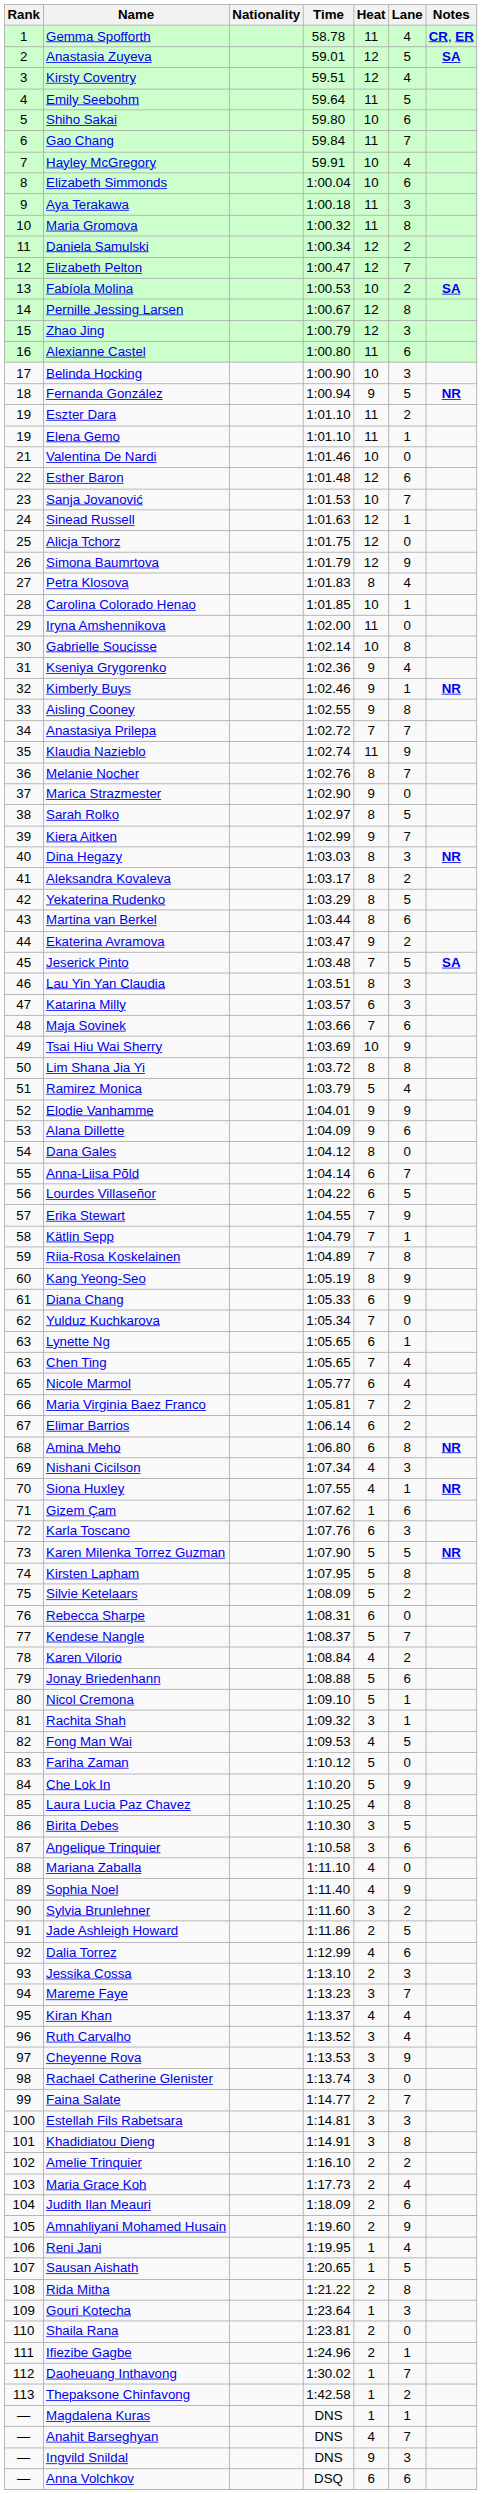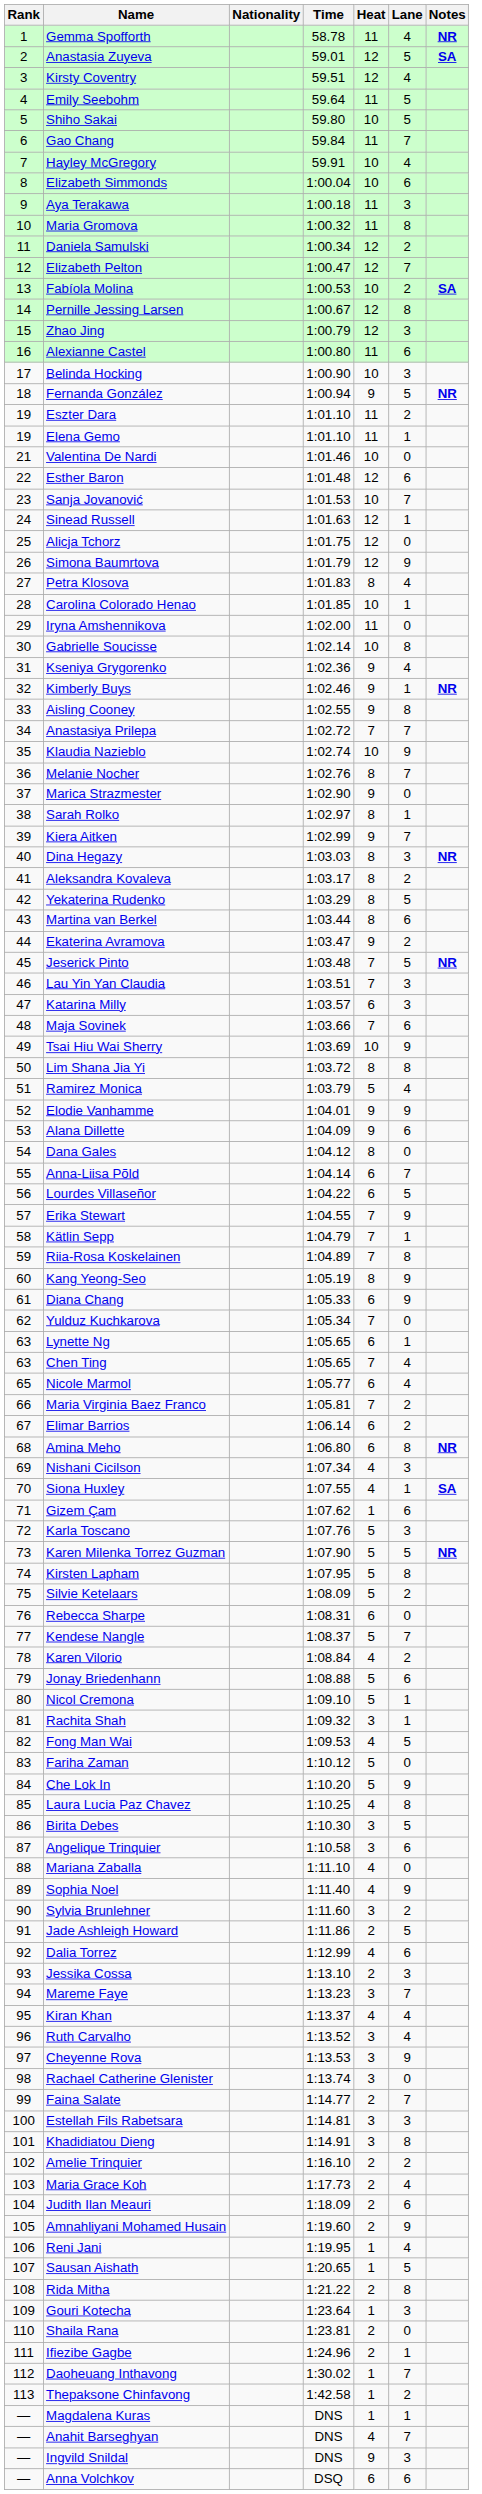 <table class="wikitable sortable" style="text-align:center">
 <tr>
 <th>Rank</th>
 <th>Name</th>
 <th>Nationality</th>
 <th>Time</th>
 <th>Heat</th>
 <th>Lane</th>
 <th>Notes</th>
 </tr>
 <tr bgcolor=ccffcc>
 <td>1</td>
 <td align=left><a href='#'>Gemma Spofforth</a></td>
 <td align=left></td>
 <td>58.78</td>
 <td>11</td>
 <td>4</td>
-<td><strong><a href='#'>CR</a></strong>, <strong><a href='#'>ER</a></strong></td>
+<td><strong><a href='#'>NR</a></strong></td>
 </tr>
 <tr bgcolor=ccffcc>
 <td>2</td>
 <td align=left><a href='#'>Anastasia Zuyeva</a></td>
 <td align=left></td>
 <td>59.01</td>
 <td>12</td>
 <td>5</td>
 <td><strong><a href='#'>SA</a></strong></td>
 </tr>
 <tr bgcolor=ccffcc>
 <td>3</td>
 <td align=left><a href='#'>Kirsty Coventry</a></td>
 <td align=left></td>
 <td>59.51</td>
 <td>12</td>
 <td>4</td>
 <td></td>
 </tr>
 <tr bgcolor=ccffcc>
 <td>4</td>
 <td align=left><a href='#'>Emily Seebohm</a></td>
 <td align=left></td>
 <td>59.64</td>
 <td>11</td>
 <td>5</td>
 <td></td>
 </tr>
 <tr bgcolor=ccffcc>
 <td>5</td>
 <td align=left><a href='#'>Shiho Sakai</a></td>
 <td align=left></td>
 <td>59.80</td>
 <td>10</td>
-<td>6</td>
+<td>5</td>
 <td></td>
 </tr>
 <tr bgcolor=ccffcc>
 <td>6</td>
 <td align=left><a href='#'>Gao Chang</a></td>
 <td align=left></td>
 <td>59.84</td>
 <td>11</td>
 <td>7</td>
 <td></td>
 </tr>
 <tr bgcolor=ccffcc>
 <td>7</td>
 <td align=left><a href='#'>Hayley McGregory</a></td>
 <td align=left></td>
 <td>59.91</td>
 <td>10</td>
 <td>4</td>
 <td></td>
 </tr>
 <tr bgcolor=ccffcc>
 <td>8</td>
 <td align=left><a href='#'>Elizabeth Simmonds</a></td>
 <td align=left></td>
 <td>1:00.04</td>
 <td>10</td>
 <td>6</td>
 <td></td>
 </tr>
 <tr bgcolor=ccffcc>
 <td>9</td>
 <td align=left><a href='#'>Aya Terakawa</a></td>
 <td align=left></td>
 <td>1:00.18</td>
 <td>11</td>
 <td>3</td>
 <td></td>
 </tr>
 <tr bgcolor=ccffcc>
 <td>10</td>
 <td align=left><a href='#'>Maria Gromova</a></td>
 <td align=left></td>
 <td>1:00.32</td>
 <td>11</td>
 <td>8</td>
 <td></td>
 </tr>
 <tr bgcolor=ccffcc>
 <td>11</td>
 <td align=left><a href='#'>Daniela Samulski</a></td>
 <td align=left></td>
 <td>1:00.34</td>
 <td>12</td>
 <td>2</td>
 <td></td>
 </tr>
 <tr bgcolor=ccffcc>
 <td>12</td>
 <td align=left><a href='#'>Elizabeth Pelton</a></td>
 <td align=left></td>
 <td>1:00.47</td>
 <td>12</td>
 <td>7</td>
 <td></td>
 </tr>
 <tr bgcolor=ccffcc>
 <td>13</td>
 <td align=left><a href='#'>Fabíola Molina</a></td>
 <td align=left></td>
 <td>1:00.53</td>
 <td>10</td>
 <td>2</td>
 <td><strong><a href='#'>SA</a></strong></td>
 </tr>
 <tr bgcolor=ccffcc>
 <td>14</td>
 <td align=left><a href='#'>Pernille Jessing Larsen</a></td>
 <td align=left></td>
 <td>1:00.67</td>
 <td>12</td>
 <td>8</td>
 <td></td>
 </tr>
 <tr bgcolor=ccffcc>
 <td>15</td>
 <td align=left><a href='#'>Zhao Jing</a></td>
 <td align=left></td>
 <td>1:00.79</td>
 <td>12</td>
 <td>3</td>
 <td></td>
 </tr>
 <tr bgcolor=ccffcc>
 <td>16</td>
 <td align=left><a href='#'>Alexianne Castel</a></td>
 <td align=left></td>
 <td>1:00.80</td>
 <td>11</td>
 <td>6</td>
 <td></td>
 </tr>
 <tr>
 <td>17</td>
 <td align=left><a href='#'>Belinda Hocking</a></td>
 <td align=left></td>
 <td>1:00.90</td>
 <td>10</td>
 <td>3</td>
 <td></td>
 </tr>
 <tr>
 <td>18</td>
 <td align=left><a href='#'>Fernanda González</a></td>
 <td align=left></td>
 <td>1:00.94</td>
 <td>9</td>
 <td>5</td>
 <td><strong><a href='#'>NR</a></strong></td>
 </tr>
 <tr>
 <td>19</td>
 <td align=left><a href='#'>Eszter Dara</a></td>
 <td align=left></td>
 <td>1:01.10</td>
 <td>11</td>
 <td>2</td>
 <td></td>
 </tr>
 <tr>
 <td>19</td>
 <td align=left><a href='#'>Elena Gemo</a></td>
 <td align=left></td>
 <td>1:01.10</td>
 <td>11</td>
 <td>1</td>
 <td></td>
 </tr>
 <tr>
 <td>21</td>
 <td align=left><a href='#'>Valentina De Nardi</a></td>
 <td align=left></td>
 <td>1:01.46</td>
 <td>10</td>
 <td>0</td>
 <td></td>
 </tr>
 <tr>
 <td>22</td>
 <td align=left><a href='#'>Esther Baron</a></td>
 <td align=left></td>
 <td>1:01.48</td>
 <td>12</td>
 <td>6</td>
 <td></td>
 </tr>
 <tr>
 <td>23</td>
 <td align=left><a href='#'>Sanja Jovanović</a></td>
 <td align=left></td>
 <td>1:01.53</td>
 <td>10</td>
 <td>7</td>
 <td></td>
 </tr>
 <tr>
 <td>24</td>
 <td align=left><a href='#'>Sinead Russell</a></td>
 <td align=left></td>
 <td>1:01.63</td>
 <td>12</td>
 <td>1</td>
 <td></td>
 </tr>
 <tr>
 <td>25</td>
 <td align=left><a href='#'>Alicja Tchorz</a></td>
 <td align=left></td>
 <td>1:01.75</td>
 <td>12</td>
 <td>0</td>
 <td></td>
 </tr>
 <tr>
 <td>26</td>
 <td align=left><a href='#'>Simona Baumrtova</a></td>
 <td align=left></td>
 <td>1:01.79</td>
 <td>12</td>
 <td>9</td>
 <td></td>
 </tr>
 <tr>
 <td>27</td>
 <td align=left><a href='#'>Petra Klosova</a></td>
 <td align=left></td>
 <td>1:01.83</td>
 <td>8</td>
 <td>4</td>
 <td></td>
 </tr>
 <tr>
 <td>28</td>
 <td align=left><a href='#'>Carolina Colorado Henao</a></td>
 <td align=left></td>
 <td>1:01.85</td>
 <td>10</td>
 <td>1</td>
 <td></td>
 </tr>
 <tr>
 <td>29</td>
 <td align=left><a href='#'>Iryna Amshennikova</a></td>
 <td align=left></td>
 <td>1:02.00</td>
 <td>11</td>
 <td>0</td>
 <td></td>
 </tr>
 <tr>
 <td>30</td>
 <td align=left><a href='#'>Gabrielle Soucisse</a></td>
 <td align=left></td>
 <td>1:02.14</td>
 <td>10</td>
 <td>8</td>
 <td></td>
 </tr>
 <tr>
 <td>31</td>
 <td align=left><a href='#'>Kseniya Grygorenko</a></td>
 <td align=left></td>
 <td>1:02.36</td>
 <td>9</td>
 <td>4</td>
 <td></td>
 </tr>
 <tr>
 <td>32</td>
 <td align=left><a href='#'>Kimberly Buys</a></td>
 <td align=left></td>
 <td>1:02.46</td>
 <td>9</td>
 <td>1</td>
 <td><strong><a href='#'>NR</a></strong></td>
 </tr>
 <tr>
 <td>33</td>
 <td align=left><a href='#'>Aisling Cooney</a></td>
 <td align=left></td>
 <td>1:02.55</td>
 <td>9</td>
 <td>8</td>
 <td></td>
 </tr>
 <tr>
 <td>34</td>
 <td align=left><a href='#'>Anastasiya Prilepa</a></td>
 <td align=left></td>
 <td>1:02.72</td>
 <td>7</td>
 <td>7</td>
 <td></td>
 </tr>
 <tr>
 <td>35</td>
 <td align=left><a href='#'>Klaudia Nazieblo</a></td>
 <td align=left></td>
 <td>1:02.74</td>
-<td>11</td>
+<td>10</td>
 <td>9</td>
 <td></td>
 </tr>
 <tr>
 <td>36</td>
 <td align=left><a href='#'>Melanie Nocher</a></td>
 <td align=left></td>
 <td>1:02.76</td>
 <td>8</td>
 <td>7</td>
 <td></td>
 </tr>
 <tr>
 <td>37</td>
 <td align=left><a href='#'>Marica Strazmester</a></td>
 <td align=left></td>
 <td>1:02.90</td>
 <td>9</td>
 <td>0</td>
 <td></td>
 </tr>
 <tr>
 <td>38</td>
 <td align=left><a href='#'>Sarah Rolko</a></td>
 <td align=left></td>
 <td>1:02.97</td>
 <td>8</td>
-<td>5</td>
+<td>1</td>
 <td></td>
 </tr>
 <tr>
 <td>39</td>
 <td align=left><a href='#'>Kiera Aitken</a></td>
 <td align=left></td>
 <td>1:02.99</td>
 <td>9</td>
 <td>7</td>
 <td></td>
 </tr>
 <tr>
 <td>40</td>
 <td align=left><a href='#'>Dina Hegazy</a></td>
 <td align=left></td>
 <td>1:03.03</td>
 <td>8</td>
 <td>3</td>
 <td><strong><a href='#'>NR</a></strong></td>
 </tr>
 <tr>
 <td>41</td>
 <td align=left><a href='#'>Aleksandra Kovaleva</a></td>
 <td align=left></td>
 <td>1:03.17</td>
 <td>8</td>
 <td>2</td>
 <td></td>
 </tr>
 <tr>
 <td>42</td>
 <td align=left><a href='#'>Yekaterina Rudenko</a></td>
 <td align=left></td>
 <td>1:03.29</td>
 <td>8</td>
 <td>5</td>
 <td></td>
 </tr>
 <tr>
 <td>43</td>
 <td align=left><a href='#'>Martina van Berkel</a></td>
 <td align=left></td>
 <td>1:03.44</td>
 <td>8</td>
 <td>6</td>
 <td></td>
 </tr>
 <tr>
 <td>44</td>
 <td align=left><a href='#'>Ekaterina Avramova</a></td>
 <td align=left></td>
 <td>1:03.47</td>
 <td>9</td>
 <td>2</td>
 <td></td>
 </tr>
 <tr>
 <td>45</td>
 <td align=left><a href='#'>Jeserick Pinto</a></td>
 <td align=left></td>
 <td>1:03.48</td>
 <td>7</td>
 <td>5</td>
-<td><strong><a href='#'>SA</a></strong></td>
+<td><strong><a href='#'>NR</a></strong></td>
 </tr>
 <tr>
 <td>46</td>
 <td align=left><a href='#'>Lau Yin Yan Claudia</a></td>
 <td align=left></td>
 <td>1:03.51</td>
-<td>8</td>
+<td>7</td>
 <td>3</td>
 <td></td>
 </tr>
 <tr>
 <td>47</td>
 <td align=left><a href='#'>Katarina Milly</a></td>
 <td align=left></td>
 <td>1:03.57</td>
 <td>6</td>
 <td>3</td>
 <td></td>
 </tr>
 <tr>
 <td>48</td>
 <td align=left><a href='#'>Maja Sovinek</a></td>
 <td align=left></td>
 <td>1:03.66</td>
 <td>7</td>
 <td>6</td>
 <td></td>
 </tr>
 <tr>
 <td>49</td>
 <td align=left><a href='#'>Tsai Hiu Wai Sherry</a></td>
 <td align=left></td>
 <td>1:03.69</td>
 <td>10</td>
 <td>9</td>
 <td></td>
 </tr>
 <tr>
 <td>50</td>
 <td align=left><a href='#'>Lim Shana Jia Yi</a></td>
 <td align=left></td>
 <td>1:03.72</td>
 <td>8</td>
 <td>8</td>
 <td></td>
 </tr>
 <tr>
 <td>51</td>
 <td align=left><a href='#'>Ramirez Monica</a></td>
 <td align=left></td>
 <td>1:03.79</td>
 <td>5</td>
 <td>4</td>
 <td></td>
 </tr>
 <tr>
 <td>52</td>
 <td align=left><a href='#'>Elodie Vanhamme</a></td>
 <td align=left></td>
 <td>1:04.01</td>
 <td>9</td>
 <td>9</td>
 <td></td>
 </tr>
 <tr>
 <td>53</td>
 <td align=left><a href='#'>Alana Dillette</a></td>
 <td align=left></td>
 <td>1:04.09</td>
 <td>9</td>
 <td>6</td>
 <td></td>
 </tr>
 <tr>
 <td>54</td>
 <td align=left><a href='#'>Dana Gales</a></td>
 <td align=left></td>
 <td>1:04.12</td>
 <td>8</td>
 <td>0</td>
 <td></td>
 </tr>
 <tr>
 <td>55</td>
 <td align=left><a href='#'>Anna-Liisa Põld</a></td>
 <td align=left></td>
 <td>1:04.14</td>
 <td>6</td>
 <td>7</td>
 <td></td>
 </tr>
 <tr>
 <td>56</td>
 <td align=left><a href='#'>Lourdes Villaseñor</a></td>
 <td align=left></td>
 <td>1:04.22</td>
 <td>6</td>
 <td>5</td>
 <td></td>
 </tr>
 <tr>
 <td>57</td>
 <td align=left><a href='#'>Erika Stewart</a></td>
 <td align=left></td>
 <td>1:04.55</td>
 <td>7</td>
 <td>9</td>
 <td></td>
 </tr>
 <tr>
 <td>58</td>
 <td align=left><a href='#'>Kätlin Sepp</a></td>
 <td align=left></td>
 <td>1:04.79</td>
 <td>7</td>
 <td>1</td>
 <td></td>
 </tr>
 <tr>
 <td>59</td>
 <td align=left><a href='#'>Riia-Rosa Koskelainen</a></td>
 <td align=left></td>
 <td>1:04.89</td>
 <td>7</td>
 <td>8</td>
 <td></td>
 </tr>
 <tr>
 <td>60</td>
 <td align=left><a href='#'>Kang Yeong-Seo</a></td>
 <td align=left></td>
 <td>1:05.19</td>
 <td>8</td>
 <td>9</td>
 <td></td>
 </tr>
 <tr>
 <td>61</td>
 <td align=left><a href='#'>Diana Chang</a></td>
 <td align=left></td>
 <td>1:05.33</td>
 <td>6</td>
 <td>9</td>
 <td></td>
 </tr>
 <tr>
 <td>62</td>
 <td align=left><a href='#'>Yulduz Kuchkarova</a></td>
 <td align=left></td>
 <td>1:05.34</td>
 <td>7</td>
 <td>0</td>
 <td></td>
 </tr>
 <tr>
 <td>63</td>
 <td align=left><a href='#'>Lynette Ng</a></td>
 <td align=left></td>
 <td>1:05.65</td>
 <td>6</td>
 <td>1</td>
 <td></td>
 </tr>
 <tr>
 <td>63</td>
 <td align=left><a href='#'>Chen Ting</a></td>
 <td align=left></td>
 <td>1:05.65</td>
 <td>7</td>
 <td>4</td>
 <td></td>
 </tr>
 <tr>
 <td>65</td>
 <td align=left><a href='#'>Nicole Marmol</a></td>
 <td align=left></td>
 <td>1:05.77</td>
 <td>6</td>
 <td>4</td>
 <td></td>
 </tr>
 <tr>
 <td>66</td>
 <td align=left><a href='#'>Maria Virginia Baez Franco</a></td>
 <td align=left></td>
 <td>1:05.81</td>
 <td>7</td>
 <td>2</td>
 <td></td>
 </tr>
 <tr>
 <td>67</td>
 <td align=left><a href='#'>Elimar Barrios</a></td>
 <td align=left></td>
 <td>1:06.14</td>
 <td>6</td>
 <td>2</td>
 <td></td>
 </tr>
 <tr>
 <td>68</td>
 <td align=left><a href='#'>Amina Meho</a></td>
 <td align=left></td>
 <td>1:06.80</td>
 <td>6</td>
 <td>8</td>
 <td><strong><a href='#'>NR</a></strong></td>
 </tr>
 <tr>
 <td>69</td>
 <td align=left><a href='#'>Nishani Cicilson</a></td>
 <td align=left></td>
 <td>1:07.34</td>
 <td>4</td>
 <td>3</td>
 <td></td>
 </tr>
 <tr>
 <td>70</td>
 <td align=left><a href='#'>Siona Huxley</a></td>
 <td align=left></td>
 <td>1:07.55</td>
 <td>4</td>
 <td>1</td>
-<td><strong><a href='#'>NR</a></strong></td>
+<td><strong><a href='#'>SA</a></strong></td>
 </tr>
 <tr>
 <td>71</td>
 <td align=left><a href='#'>Gizem Çam</a></td>
 <td align=left></td>
 <td>1:07.62</td>
 <td>1</td>
 <td>6</td>
 <td></td>
 </tr>
 <tr>
 <td>72</td>
 <td align=left><a href='#'>Karla Toscano</a></td>
 <td align=left></td>
 <td>1:07.76</td>
-<td>6</td>
+<td>5</td>
 <td>3</td>
 <td></td>
 </tr>
 <tr>
 <td>73</td>
 <td align=left><a href='#'>Karen Milenka Torrez Guzman</a></td>
 <td align=left></td>
 <td>1:07.90</td>
 <td>5</td>
 <td>5</td>
 <td><strong><a href='#'>NR</a></strong></td>
 </tr>
 <tr>
 <td>74</td>
 <td align=left><a href='#'>Kirsten Lapham</a></td>
 <td align=left></td>
 <td>1:07.95</td>
 <td>5</td>
 <td>8</td>
 <td></td>
 </tr>
 <tr>
 <td>75</td>
 <td align=left><a href='#'>Silvie Ketelaars</a></td>
 <td align=left></td>
 <td>1:08.09</td>
 <td>5</td>
 <td>2</td>
 <td></td>
 </tr>
 <tr>
 <td>76</td>
 <td align=left><a href='#'>Rebecca Sharpe</a></td>
 <td align=left></td>
 <td>1:08.31</td>
 <td>6</td>
 <td>0</td>
 <td></td>
 </tr>
 <tr>
 <td>77</td>
 <td align=left><a href='#'>Kendese Nangle</a></td>
 <td align=left></td>
 <td>1:08.37</td>
 <td>5</td>
 <td>7</td>
 <td></td>
 </tr>
 <tr>
 <td>78</td>
 <td align=left><a href='#'>Karen Vilorio</a></td>
 <td align=left></td>
 <td>1:08.84</td>
 <td>4</td>
 <td>2</td>
 <td></td>
 </tr>
 <tr>
 <td>79</td>
 <td align=left><a href='#'>Jonay Briedenhann</a></td>
 <td align=left></td>
 <td>1:08.88</td>
 <td>5</td>
 <td>6</td>
 <td></td>
 </tr>
 <tr>
 <td>80</td>
 <td align=left><a href='#'>Nicol Cremona</a></td>
 <td align=left></td>
 <td>1:09.10</td>
 <td>5</td>
 <td>1</td>
 <td></td>
 </tr>
 <tr>
 <td>81</td>
 <td align=left><a href='#'>Rachita Shah</a></td>
 <td align=left></td>
 <td>1:09.32</td>
 <td>3</td>
 <td>1</td>
 <td></td>
 </tr>
 <tr>
 <td>82</td>
 <td align=left><a href='#'>Fong Man Wai</a></td>
 <td align=left></td>
 <td>1:09.53</td>
 <td>4</td>
 <td>5</td>
 <td></td>
 </tr>
 <tr>
 <td>83</td>
 <td align=left><a href='#'>Fariha Zaman</a></td>
 <td align=left></td>
 <td>1:10.12</td>
 <td>5</td>
 <td>0</td>
 <td></td>
 </tr>
 <tr>
 <td>84</td>
 <td align=left><a href='#'>Che Lok In</a></td>
 <td align=left></td>
 <td>1:10.20</td>
 <td>5</td>
 <td>9</td>
 <td></td>
 </tr>
 <tr>
 <td>85</td>
 <td align=left><a href='#'>Laura Lucia Paz Chavez</a></td>
 <td align=left></td>
 <td>1:10.25</td>
 <td>4</td>
 <td>8</td>
 <td></td>
 </tr>
 <tr>
 <td>86</td>
 <td align=left><a href='#'>Birita Debes</a></td>
 <td align=left></td>
 <td>1:10.30</td>
 <td>3</td>
 <td>5</td>
 <td></td>
 </tr>
 <tr>
 <td>87</td>
 <td align=left><a href='#'>Angelique Trinquier</a></td>
 <td align=left></td>
 <td>1:10.58</td>
 <td>3</td>
 <td>6</td>
 <td></td>
 </tr>
 <tr>
 <td>88</td>
 <td align=left><a href='#'>Mariana Zaballa</a></td>
 <td align=left></td>
 <td>1:11.10</td>
 <td>4</td>
 <td>0</td>
 <td></td>
 </tr>
 <tr>
 <td>89</td>
 <td align=left><a href='#'>Sophia Noel</a></td>
 <td align=left></td>
 <td>1:11.40</td>
 <td>4</td>
 <td>9</td>
 <td></td>
 </tr>
 <tr>
 <td>90</td>
 <td align=left><a href='#'>Sylvia Brunlehner</a></td>
 <td align=left></td>
 <td>1:11.60</td>
 <td>3</td>
 <td>2</td>
 <td></td>
 </tr>
 <tr>
 <td>91</td>
 <td align=left><a href='#'>Jade Ashleigh Howard</a></td>
 <td align=left></td>
 <td>1:11.86</td>
 <td>2</td>
 <td>5</td>
 <td></td>
 </tr>
 <tr>
 <td>92</td>
 <td align=left><a href='#'>Dalia Torrez</a></td>
 <td align=left></td>
 <td>1:12.99</td>
 <td>4</td>
 <td>6</td>
 <td></td>
 </tr>
 <tr>
 <td>93</td>
 <td align=left><a href='#'>Jessika Cossa</a></td>
 <td align=left></td>
 <td>1:13.10</td>
 <td>2</td>
 <td>3</td>
 <td></td>
 </tr>
 <tr>
 <td>94</td>
 <td align=left><a href='#'>Mareme Faye</a></td>
 <td align=left></td>
 <td>1:13.23</td>
 <td>3</td>
 <td>7</td>
 <td></td>
 </tr>
 <tr>
 <td>95</td>
 <td align=left><a href='#'>Kiran Khan</a></td>
 <td align=left></td>
 <td>1:13.37</td>
 <td>4</td>
 <td>4</td>
 <td></td>
 </tr>
 <tr>
 <td>96</td>
 <td align=left><a href='#'>Ruth Carvalho</a></td>
 <td align=left></td>
 <td>1:13.52</td>
 <td>3</td>
 <td>4</td>
 <td></td>
 </tr>
 <tr>
 <td>97</td>
 <td align=left><a href='#'>Cheyenne Rova</a></td>
 <td align=left></td>
 <td>1:13.53</td>
 <td>3</td>
 <td>9</td>
 <td></td>
 </tr>
 <tr>
 <td>98</td>
 <td align=left><a href='#'>Rachael Catherine Glenister</a></td>
 <td align=left></td>
 <td>1:13.74</td>
 <td>3</td>
 <td>0</td>
 <td></td>
 </tr>
 <tr>
 <td>99</td>
 <td align=left><a href='#'>Faina Salate</a></td>
 <td align=left></td>
 <td>1:14.77</td>
 <td>2</td>
 <td>7</td>
 <td></td>
 </tr>
 <tr>
 <td>100</td>
 <td align=left><a href='#'>Estellah Fils Rabetsara</a></td>
 <td align=left></td>
 <td>1:14.81</td>
 <td>3</td>
 <td>3</td>
 <td></td>
 </tr>
 <tr>
 <td>101</td>
 <td align=left><a href='#'>Khadidiatou Dieng</a></td>
 <td align=left></td>
 <td>1:14.91</td>
 <td>3</td>
 <td>8</td>
 <td></td>
 </tr>
 <tr>
 <td>102</td>
 <td align=left><a href='#'>Amelie Trinquier</a></td>
 <td align=left></td>
 <td>1:16.10</td>
 <td>2</td>
 <td>2</td>
 <td></td>
 </tr>
 <tr>
 <td>103</td>
 <td align=left><a href='#'>Maria Grace Koh</a></td>
 <td align=left></td>
 <td>1:17.73</td>
 <td>2</td>
 <td>4</td>
 <td></td>
 </tr>
 <tr>
 <td>104</td>
 <td align=left><a href='#'>Judith Ilan Meauri</a></td>
 <td align=left></td>
 <td>1:18.09</td>
 <td>2</td>
 <td>6</td>
 <td></td>
 </tr>
 <tr>
 <td>105</td>
 <td align=left><a href='#'>Amnahliyani Mohamed Husain</a></td>
 <td align=left></td>
 <td>1:19.60</td>
 <td>2</td>
 <td>9</td>
 <td></td>
 </tr>
 <tr>
 <td>106</td>
 <td align=left><a href='#'>Reni Jani</a></td>
 <td align=left></td>
 <td>1:19.95</td>
 <td>1</td>
 <td>4</td>
 <td></td>
 </tr>
 <tr>
 <td>107</td>
 <td align=left><a href='#'>Sausan Aishath</a></td>
 <td align=left></td>
 <td>1:20.65</td>
 <td>1</td>
 <td>5</td>
 <td></td>
 </tr>
 <tr>
 <td>108</td>
 <td align=left><a href='#'>Rida Mitha</a></td>
 <td align=left></td>
 <td>1:21.22</td>
 <td>2</td>
 <td>8</td>
 <td></td>
 </tr>
 <tr>
 <td>109</td>
 <td align=left><a href='#'>Gouri Kotecha</a></td>
 <td align=left></td>
 <td>1:23.64</td>
 <td>1</td>
 <td>3</td>
 <td></td>
 </tr>
 <tr>
 <td>110</td>
 <td align=left><a href='#'>Shaila Rana</a></td>
 <td align=left></td>
 <td>1:23.81</td>
 <td>2</td>
 <td>0</td>
 <td></td>
 </tr>
 <tr>
 <td>111</td>
 <td align=left><a href='#'>Ifiezibe Gagbe</a></td>
 <td align=left></td>
 <td>1:24.96</td>
 <td>2</td>
 <td>1</td>
 <td></td>
 </tr>
 <tr>
 <td>112</td>
 <td align=left><a href='#'>Daoheuang Inthavong</a></td>
 <td align=left></td>
 <td>1:30.02</td>
 <td>1</td>
 <td>7</td>
 <td></td>
 </tr>
 <tr>
 <td>113</td>
 <td align=left><a href='#'>Thepaksone Chinfavong</a></td>
 <td align=left></td>
 <td>1:42.58</td>
 <td>1</td>
 <td>2</td>
 <td></td>
 </tr>
 <tr>
 <td>—</td>
 <td align=left><a href='#'>Magdalena Kuras</a></td>
 <td align=left></td>
 <td>DNS</td>
 <td>1</td>
 <td>1</td>
 <td></td>
 </tr>
 <tr>
 <td>—</td>
 <td align=left><a href='#'>Anahit Barseghyan</a></td>
 <td align=left></td>
 <td>DNS</td>
 <td>4</td>
 <td>7</td>
 <td></td>
 </tr>
 <tr>
 <td>—</td>
 <td align=left><a href='#'>Ingvild Snildal</a></td>
 <td align=left></td>
 <td>DNS</td>
 <td>9</td>
 <td>3</td>
 <td></td>
 </tr>
 <tr>
 <td>—</td>
 <td align=left><a href='#'>Anna Volchkov</a></td>
 <td align=left></td>
 <td>DSQ</td>
 <td>6</td>
 <td>6</td>
 <td></td>
 </tr>
 </table>
